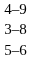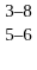 <table style="text-align:center">
 <tr>
 <th width=200></th>
 <th width=100></th>
 <th width=200></th>
-</tr>
-<tr>
-<td align=right></td>
-<td>4–9</td>
-<td align=left><strong></strong></td>
 </tr>
 <tr>
 <td align=right></td>
 <td>3–8</td>
 <td align=left><strong></strong></td>
 </tr>
 <tr>
 <td align=right></td>
 <td>5–6</td>
 <td align=left><strong></strong></td>
 </tr>
 </table>
